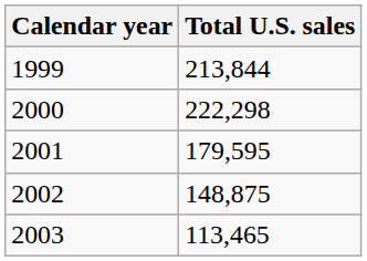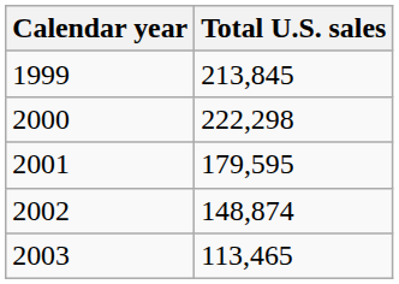 <table class="wikitable">
 <tr>
 <th>Calendar year</th>
 <th>Total U.S. sales</th>
 </tr>
 <tr>
 <td>1999</td>
-<td>213,844</td>
+<td>213,845</td>
 </tr>
 <tr>
 <td>2000</td>
 <td>222,298</td>
 </tr>
 <tr>
 <td>2001</td>
 <td>179,595</td>
 </tr>
 <tr>
 <td>2002</td>
-<td>148,875</td>
+<td>148,874</td>
 </tr>
 <tr>
 <td>2003</td>
 <td>113,465</td>
 </tr>
 </table>
